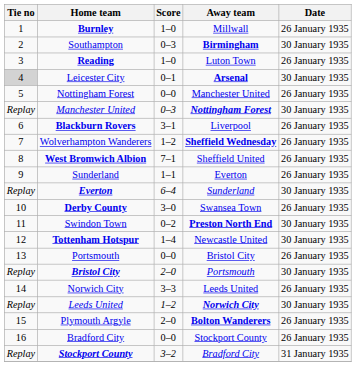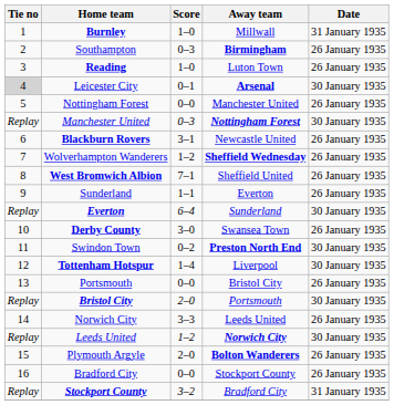 <table class="wikitable" style="text-align: center">
 <tr>
 <th>Tie no</th>
 <th>Home team</th>
 <th>Score</th>
 <th>Away team</th>
 <th>Date</th>
 </tr>
 <tr>
 <td>1</td>
 <td><strong><a href='#'>Burnley</a></strong></td>
 <td>1–0</td>
 <td><a href='#'>Millwall</a></td>
-<td>26 January 1935</td>
+<td>31 January 1935</td>
 </tr>
 <tr>
 <td>2</td>
 <td><a href='#'>Southampton</a></td>
 <td>0–3</td>
 <td><strong><a href='#'>Birmingham</a></strong></td>
-<td>30 January 1935</td>
+<td>26 January 1935</td>
 </tr>
 <tr>
 <td>3</td>
 <td><strong><a href='#'>Reading</a></strong></td>
 <td>1–0</td>
 <td><a href='#'>Luton Town</a></td>
 <td>26 January 1935</td>
 </tr>
 <tr>
 <td style="background: lightgrey;">4</td>
 <td><a href='#'>Leicester City</a></td>
 <td>0–1</td>
 <td><strong><a href='#'>Arsenal</a></strong></td>
 <td>30 January 1935</td>
 </tr>
 <tr>
 <td>5</td>
 <td><a href='#'>Nottingham Forest</a></td>
 <td>0–0</td>
 <td><a href='#'>Manchester United</a></td>
 <td>26 January 1935</td>
 </tr>
 <tr>
 <td><em>Replay</em></td>
 <td><em><a href='#'>Manchester United</a></em></td>
 <td><em>0–3</em></td>
 <td><strong><em><a href='#'>Nottingham Forest</a></em></strong></td>
 <td>30 January 1935</td>
 </tr>
 <tr>
 <td>6</td>
 <td><strong><a href='#'>Blackburn Rovers</a></strong></td>
 <td>3–1</td>
-<td><a href='#'>Liverpool</a></td>
+<td><a href='#'>Newcastle United</a></td>
 <td>26 January 1935</td>
 </tr>
 <tr>
 <td>7</td>
 <td><a href='#'>Wolverhampton Wanderers</a></td>
 <td>1–2</td>
 <td><strong><a href='#'>Sheffield Wednesday</a></strong></td>
 <td>26 January 1935</td>
 </tr>
 <tr>
 <td>8</td>
 <td><strong><a href='#'>West Bromwich Albion</a></strong></td>
 <td>7–1</td>
 <td><a href='#'>Sheffield United</a></td>
 <td>26 January 1935</td>
 </tr>
 <tr>
 <td>9</td>
 <td><a href='#'>Sunderland</a></td>
 <td>1–1</td>
 <td><a href='#'>Everton</a></td>
 <td>26 January 1935</td>
 </tr>
 <tr>
 <td><em>Replay</em></td>
 <td><strong><em><a href='#'>Everton</a></em></strong></td>
 <td><em>6–4</em></td>
 <td><em><a href='#'>Sunderland</a></em></td>
 <td>30 January 1935</td>
 </tr>
 <tr>
 <td>10</td>
 <td><strong><a href='#'>Derby County</a></strong></td>
 <td>3–0</td>
 <td><a href='#'>Swansea Town</a></td>
 <td>26 January 1935</td>
 </tr>
 <tr>
 <td>11</td>
 <td><a href='#'>Swindon Town</a></td>
 <td>0–2</td>
 <td><strong><a href='#'>Preston North End</a></strong></td>
 <td>30 January 1935</td>
 </tr>
 <tr>
 <td>12</td>
 <td><strong><a href='#'>Tottenham Hotspur</a></strong></td>
 <td>1–4</td>
-<td><a href='#'>Newcastle United</a></td>
+<td><a href='#'>Liverpool</a></td>
 <td>30 January 1935</td>
 </tr>
 <tr>
 <td>13</td>
 <td><a href='#'>Portsmouth</a></td>
 <td>0–0</td>
 <td><a href='#'>Bristol City</a></td>
 <td>26 January 1935</td>
 </tr>
 <tr>
 <td><em>Replay</em></td>
 <td><strong><em><a href='#'>Bristol City</a></em></strong></td>
 <td><em>2–0</em></td>
 <td><em><a href='#'>Portsmouth</a></em></td>
 <td>30 January 1935</td>
 </tr>
 <tr>
 <td>14</td>
 <td><a href='#'>Norwich City</a></td>
 <td>3–3</td>
 <td><a href='#'>Leeds United</a></td>
 <td>26 January 1935</td>
 </tr>
 <tr>
 <td><em>Replay</em></td>
 <td><em><a href='#'>Leeds United</a></em></td>
 <td><em>1–2</em></td>
 <td><strong><em><a href='#'>Norwich City</a></em></strong></td>
 <td>30 January 1935</td>
 </tr>
 <tr>
 <td>15</td>
 <td><a href='#'>Plymouth Argyle</a></td>
 <td>2–0</td>
 <td><strong><a href='#'>Bolton Wanderers</a></strong></td>
 <td>26 January 1935</td>
 </tr>
 <tr>
 <td>16</td>
 <td><a href='#'>Bradford City</a></td>
 <td>0–0</td>
 <td><a href='#'>Stockport County</a></td>
 <td>26 January 1935</td>
 </tr>
 <tr>
 <td><em>Replay</em></td>
 <td><strong><em><a href='#'>Stockport County</a></em></strong></td>
 <td><em>3–2</em></td>
 <td><em><a href='#'>Bradford City</a></em></td>
 <td>31 January 1935</td>
 </tr>
 <tr>
 </tr>
 </table>
